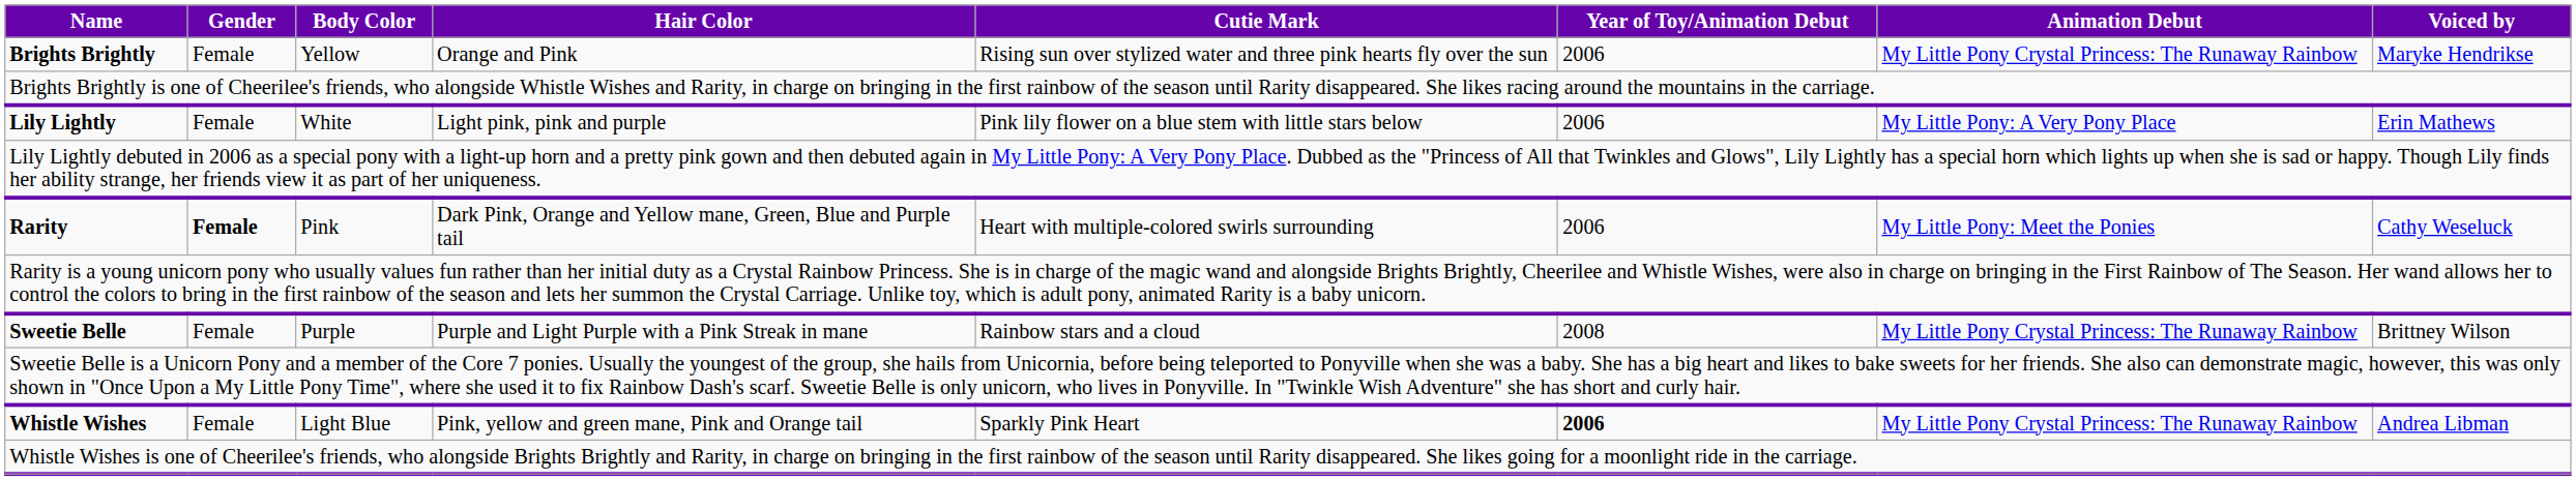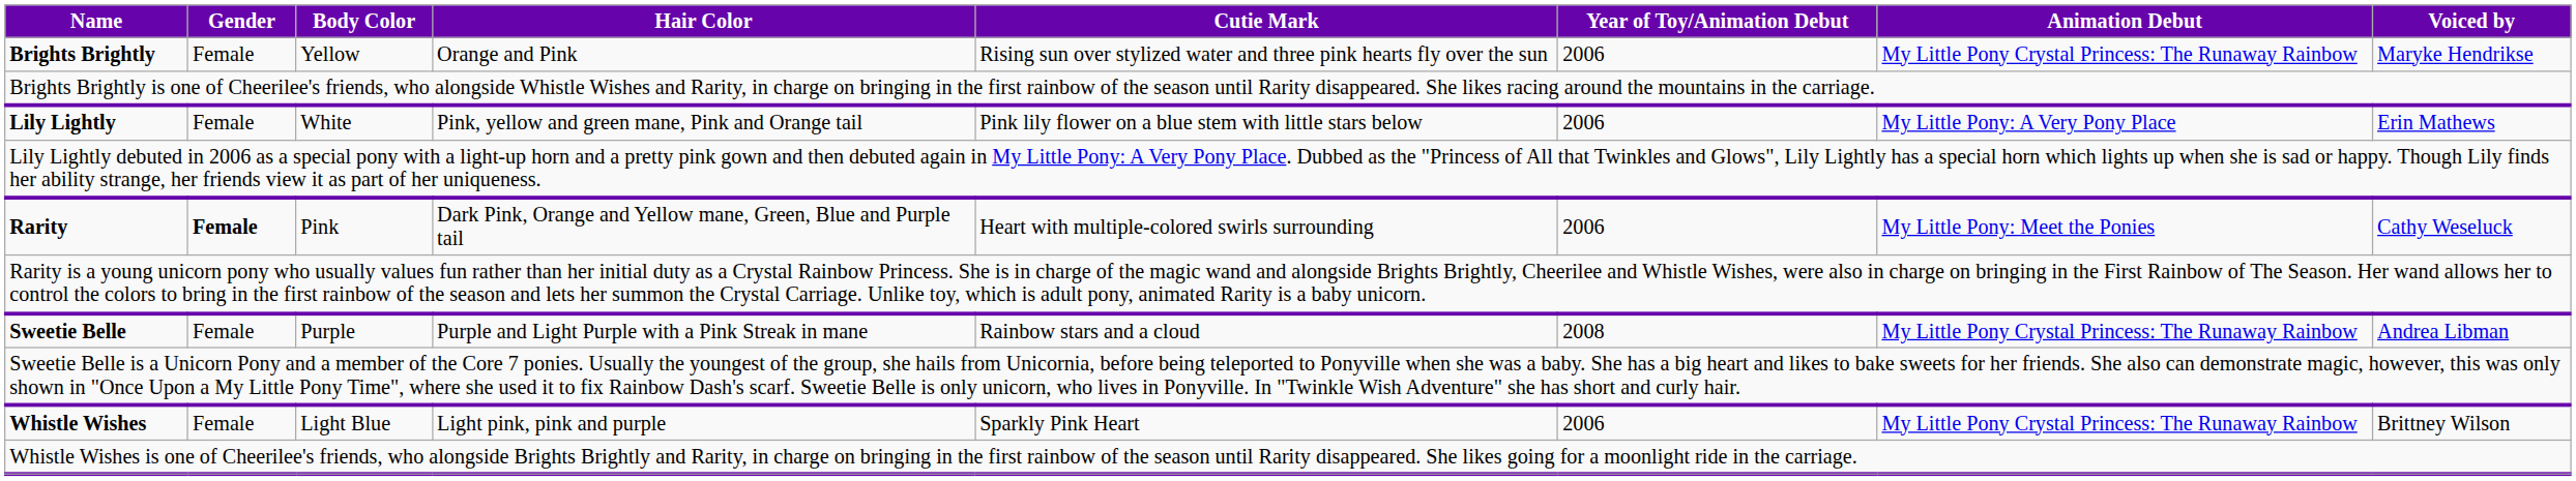 <table class="wikitable" style=cellpadding="10" cellspacing="0" border="1">
 <tr>
 <th style="background:#6603AA; color: #fff;">Name</th>
 <th style="background:#6603AA; color: #fff;">Gender</th>
 <th style="background:#6603AA; color: #fff;">Body Color</th>
 <th style="background:#6603AA; color: #fff;">Hair Color</th>
 <th style="background:#6603AA; color: #fff;">Cutie Mark</th>
 <th style="background:#6603AA; color: #fff;">Year of Toy/Animation Debut</th>
 <th style="background:#6603AA; color: #fff;">Animation Debut</th>
 <th style="background:#6603AA; color: #fff;">Voiced by</th>
 </tr>
 <tr>
 <td><strong>Brights Brightly</strong></td>
 <td>Female</td>
 <td>Yellow</td>
 <td>Orange and Pink</td>
 <td>Rising sun over stylized water and three pink hearts fly over the sun</td>
 <td>2006</td>
 <td><a href='#'>My Little Pony Crystal Princess: The Runaway Rainbow</a></td>
 <td><a href='#'>Maryke Hendrikse</a></td>
 </tr>
 <tr>
 <td style="border-bottom: 3px solid #6603AA;" colspan="14">Brights Brightly is one of Cheerilee's friends, who alongside Whistle Wishes and Rarity, in charge on bringing in the first rainbow of the season until Rarity disappeared. She likes racing around the mountains in the carriage.</td>
 </tr>
 <tr>
 <td><strong>Lily Lightly</strong></td>
 <td>Female</td>
 <td>White</td>
-<td>Light pink, pink and purple</td>
+<td>Pink, yellow and green mane, Pink and Orange tail</td>
 <td>Pink lily flower on a blue stem with little stars below</td>
 <td>2006</td>
 <td><a href='#'>My Little Pony: A Very Pony Place</a></td>
 <td><a href='#'>Erin Mathews</a></td>
 </tr>
 <tr>
 <td style="border-bottom: 3px solid #6603AA;" colspan="14">Lily Lightly debuted in 2006 as a special pony with a light-up horn and a pretty pink gown and then debuted again in <a href='#'>My Little Pony: A Very Pony Place</a>. Dubbed as the "Princess of All that Twinkles and Glows", Lily Lightly has a special horn which lights up when she is sad or happy. Though Lily finds her ability strange, her friends view it as part of her uniqueness.</td>
 </tr>
 <tr>
 <td><strong>Rarity</strong></td>
 <td><strong>Female</strong></td>
 <td>Pink</td>
 <td>Dark Pink, Orange and Yellow mane, Green, Blue and Purple tail</td>
 <td>Heart with multiple-colored swirls surrounding</td>
 <td>2006</td>
 <td><a href='#'>My Little Pony: Meet the Ponies</a></td>
 <td><a href='#'>Cathy Weseluck</a></td>
 </tr>
 <tr>
 <td style="border-bottom: 3px solid #6603AA;" colspan="14">Rarity is a young unicorn pony who usually values fun rather than her initial duty as a Crystal Rainbow Princess. She is in charge of the magic wand and alongside Brights Brightly, Cheerilee and Whistle Wishes, were also in charge on bringing in the First Rainbow of The Season. Her wand allows her to control the colors to bring in the first rainbow of the season and lets her summon the Crystal Carriage. Unlike toy, which is adult pony, animated Rarity is a baby unicorn.</td>
 </tr>
 <tr>
 <td><strong>Sweetie Belle</strong></td>
 <td>Female</td>
 <td>Purple</td>
 <td>Purple and Light Purple with a Pink Streak in mane</td>
 <td>Rainbow stars and a cloud</td>
 <td>2008</td>
 <td><a href='#'>My Little Pony Crystal Princess: The Runaway Rainbow</a></td>
-<td>Brittney Wilson</td>
+<td><a href='#'>Andrea Libman</a></td>
 </tr>
 <tr>
 <td style="border-bottom: 3px solid #6603AA;" colspan="14">Sweetie Belle is a Unicorn Pony and a member of the Core 7 ponies. Usually the youngest of the group, she hails from Unicornia, before being teleported to Ponyville when she was a baby. She has a big heart and likes to bake sweets for her friends. She also can demonstrate magic, however, this was only shown in "Once Upon a My Little Pony Time", where she used it to fix Rainbow Dash's scarf. Sweetie Belle is only unicorn, who lives in Ponyville. In "Twinkle Wish Adventure" she has short and curly hair.</td>
 </tr>
 <tr>
 <td><strong>Whistle Wishes</strong></td>
 <td>Female</td>
 <td>Light Blue</td>
-<td>Pink, yellow and green mane, Pink and Orange tail</td>
+<td>Light pink, pink and purple</td>
 <td>Sparkly Pink Heart</td>
-<td><strong>2006</strong></td>
+<td>2006</td>
 <td><a href='#'>My Little Pony Crystal Princess: The Runaway Rainbow</a></td>
-<td><a href='#'>Andrea Libman</a></td>
+<td>Brittney Wilson</td>
 </tr>
 <tr>
 <td style="border-bottom: 3px solid #6603AA;" colspan="14">Whistle Wishes is one of Cheerilee's friends, who alongside Brights Brightly and Rarity, in charge on bringing in the first rainbow of the season until Rarity disappeared. She likes going for a moonlight ride in the carriage.</td>
 </tr>
 <tr>
 </tr>
 </table>
